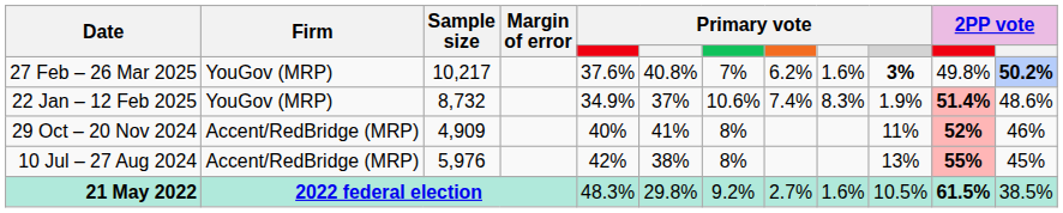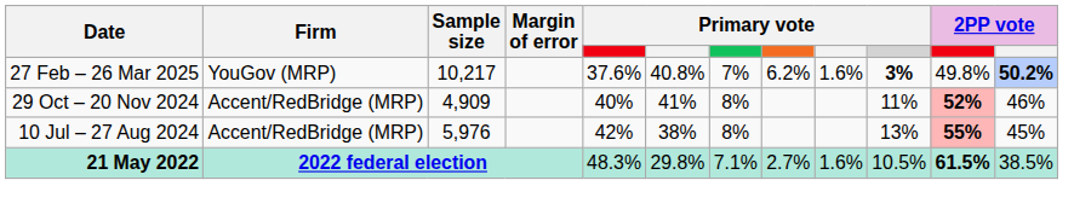 <table class="nowrap wikitable tpl-blanktable" style=text-align:center;font-size:90%>
 <tr>
 <th rowspan=2>Date</th>
 <th rowspan=2>Firm</th>
 <th rowspan=2>Sample<br>size</th>
 <th rowspan=2>Margin<br>of error</th>
 <th colspan=6>Primary vote</th>
 <th colspan=2 class=unsortable style=background:#ebbce3><a href='#'>2PP vote</a></th>
 </tr>
 <tr>
 <th class="unsortable" style="background:#F00011"></th>
 <th class="unsortable" style=background:></th>
 <th class=unsortable style=background:#10C25B></th>
 <th class=unsortable style=background:#f36c21></th>
 <th class=unsortable style=background:></th>
 <th class=unsortable style=background:lightgray></th>
 <th class="unsortable" style="background:#F00011"></th>
 <th class="unsortable" style=background:></th>
 </tr>
 <tr>
 <td align=right>27 Feb – 26 Mar 2025</td>
 <td align=left>YouGov (MRP)</td>
 <td>10,217</td>
 <td></td>
 <td>37.6%</td>
 <td>40.8%</td>
 <td>7%</td>
 <td>6.2%</td>
 <td>1.6%</td>
 <td><strong>3%</strong></td>
 <td>49.8%</td>
 <th style="background:#B6CDFB">50.2%</th>
 </tr>
 <tr>
-<td align=right>22 Jan – 12 Feb 2025</td>
-<td align=left>YouGov (MRP)</td>
-<td>8,732</td>
-<td></td>
-<td>34.9%</td>
-<td>37%</td>
-<td>10.6%</td>
-<td>7.4%</td>
-<td>8.3%</td>
-<td>1.9%</td>
-<th style=background:#FFB6B6>51.4%</th>
-<td>48.6%</td>
-</tr>
-<tr>
 <td align=right>29 Oct – 20 Nov 2024</td>
 <td align=left>Accent/RedBridge (MRP)</td>
 <td>4,909</td>
 <td></td>
 <td>40%</td>
 <td>41%</td>
 <td>8%</td>
 <td></td>
 <td></td>
 <td>11%</td>
 <th style=background:#FFB6B6>52%</th>
 <td>46%</td>
 </tr>
 <tr>
 <td align=right>10 Jul – 27 Aug 2024</td>
 <td align=left>Accent/RedBridge (MRP)</td>
 <td>5,976</td>
 <td></td>
 <td>42%</td>
 <td>38%</td>
 <td>8%</td>
 <td></td>
 <td></td>
 <td>13%</td>
 <th style=background:#FFB6B6>55%</th>
 <td>45%</td>
 </tr>
 <tr style="background:#b0e9db">
 <td style="text-align:right" data-sort-value="21-May-2022"><strong>21 May 2022</strong></td>
 <td colspan="3" style="text-align:center"><strong><a href='#'>2022 federal election</a></strong></td>
 <td>48.3%</td>
 <td>29.8%</td>
-<td>9.2%</td>
+<td>7.1%</td>
 <td>2.7%</td>
 <td>1.6%</td>
 <td>10.5%</td>
 <td><strong>61.5%</strong></td>
 <td>38.5%</td>
 </tr>
 </table>
